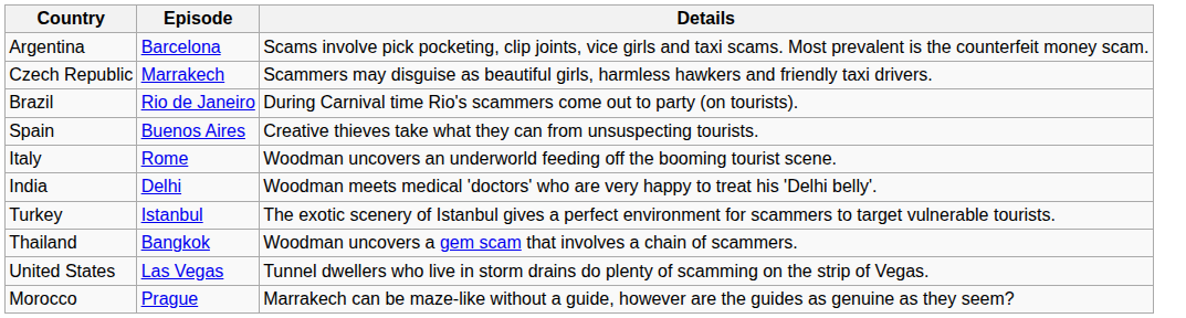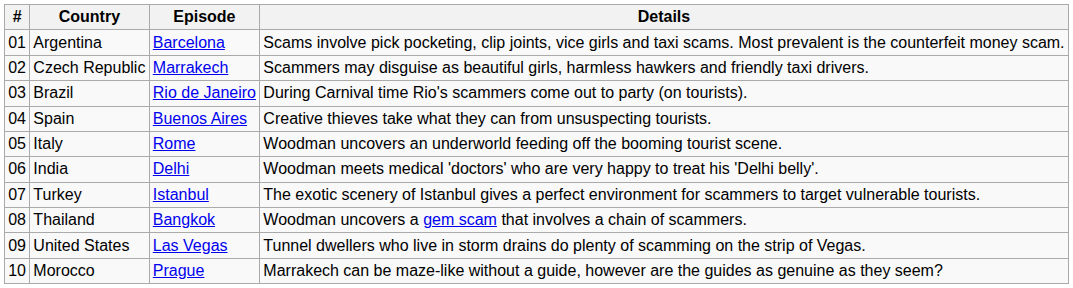 <table class="wikitable sortable">
 <tr>
+<th>#</th>
 <th>Country</th>
 <th>Episode</th>
 <th>Details</th>
 </tr>
 <tr>
+<td>01</td>
 <td>Argentina</td>
 <td><a href='#'>Barcelona</a></td>
 <td>Scams involve pick pocketing, clip joints, vice girls and taxi scams. Most prevalent is the counterfeit money scam.</td>
 </tr>
 <tr>
+<td>02</td>
 <td>Czech Republic</td>
 <td><a href='#'>Marrakech</a></td>
 <td>Scammers may disguise as beautiful girls, harmless hawkers and friendly taxi drivers.</td>
 </tr>
 <tr>
+<td>03</td>
 <td>Brazil</td>
 <td><a href='#'>Rio de Janeiro</a></td>
 <td>During Carnival time Rio's scammers come out to party (on tourists).</td>
 </tr>
 <tr>
+<td>04</td>
 <td>Spain</td>
 <td><a href='#'>Buenos Aires</a></td>
 <td>Creative thieves take what they can from unsuspecting tourists.</td>
 </tr>
 <tr>
+<td>05</td>
 <td>Italy</td>
 <td><a href='#'>Rome</a></td>
 <td>Woodman uncovers an underworld feeding off the booming tourist scene.</td>
 </tr>
 <tr>
+<td>06</td>
 <td>India</td>
 <td><a href='#'>Delhi</a></td>
 <td>Woodman meets medical 'doctors' who are very happy to treat his 'Delhi belly'.</td>
 </tr>
 <tr>
+<td>07</td>
 <td>Turkey</td>
 <td><a href='#'>Istanbul</a></td>
 <td>The exotic scenery of Istanbul gives a perfect environment for scammers to target vulnerable tourists.</td>
 </tr>
 <tr>
+<td>08</td>
 <td>Thailand</td>
 <td><a href='#'>Bangkok</a></td>
 <td>Woodman uncovers a <a href='#'>gem scam</a> that involves a chain of scammers.</td>
 </tr>
 <tr>
+<td>09</td>
 <td>United States</td>
 <td><a href='#'>Las Vegas</a></td>
 <td>Tunnel dwellers who live in storm drains do plenty of scamming on the strip of Vegas.</td>
 </tr>
 <tr>
+<td>10</td>
 <td>Morocco</td>
 <td><a href='#'>Prague</a></td>
 <td>Marrakech can be maze-like without a guide, however are the guides as genuine as they seem?</td>
 </tr>
 </table>
